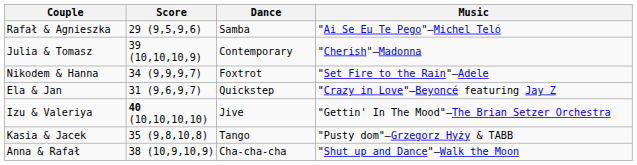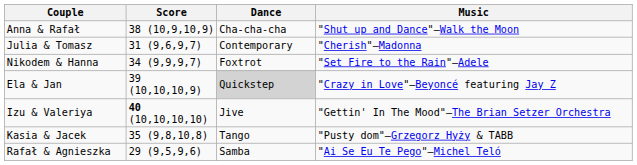 <table class="wikitable">
 <tr>
 <th width="150">Couple</th>
 <th width="110">Score</th>
 <th width="120">Dance</th>
 <th width="400">Music</th>
 </tr>
 <tr>
-<td>Rafał & Agnieszka</td>
-<td>29 (9,5,9,6)</td>
-<td>Samba</td>
-<td>"<a href='#'>Ai Se Eu Te Pego</a>"—<a href='#'>Michel Teló</a></td>
+<td>Anna & Rafał</td>
+<td>38 (10,9,10,9)</td>
+<td>Cha-cha-cha</td>
+<td>"<a href='#'>Shut up and Dance</a>"—<a href='#'>Walk the Moon</a></td>
 </tr>
 <tr>
 <td>Julia & Tomasz</td>
-<td>39 (10,10,10,9)</td>
+<td>31 (9,6,9,7)</td>
 <td>Contemporary</td>
 <td>"<a href='#'>Cherish</a>"—<a href='#'>Madonna</a></td>
 </tr>
 <tr>
 <td>Nikodem & Hanna</td>
 <td>34 (9,9,9,7)</td>
 <td>Foxtrot</td>
 <td>"<a href='#'>Set Fire to the Rain</a>"—<a href='#'>Adele</a></td>
 </tr>
 <tr>
 <td>Ela & Jan</td>
-<td>31 (9,6,9,7)</td>
-<td>Quickstep</td>
+<td>39 (10,10,10,9)</td>
+<td style="background: lightgrey;">Quickstep</td>
 <td>"<a href='#'>Crazy in Love</a>"—<a href='#'>Beyoncé</a> featuring <a href='#'>Jay Z</a></td>
 </tr>
 <tr>
 <td>Izu & Valeriya</td>
 <td><strong>40</strong> (10,10,10,10)</td>
 <td>Jive</td>
 <td>"Gettin' In The Mood"—<a href='#'>The Brian Setzer Orchestra</a></td>
 </tr>
 <tr>
 <td>Kasia & Jacek</td>
 <td>35 (9,8,10,8)</td>
 <td>Tango</td>
 <td>"Pusty dom"—<a href='#'>Grzegorz Hyży</a> & TABB</td>
 </tr>
 <tr>
-<td>Anna & Rafał</td>
-<td>38 (10,9,10,9)</td>
-<td>Cha-cha-cha</td>
-<td>"<a href='#'>Shut up and Dance</a>"—<a href='#'>Walk the Moon</a></td>
+<td>Rafał & Agnieszka</td>
+<td>29 (9,5,9,6)</td>
+<td>Samba</td>
+<td>"<a href='#'>Ai Se Eu Te Pego</a>"—<a href='#'>Michel Teló</a></td>
 </tr>
 </table>
